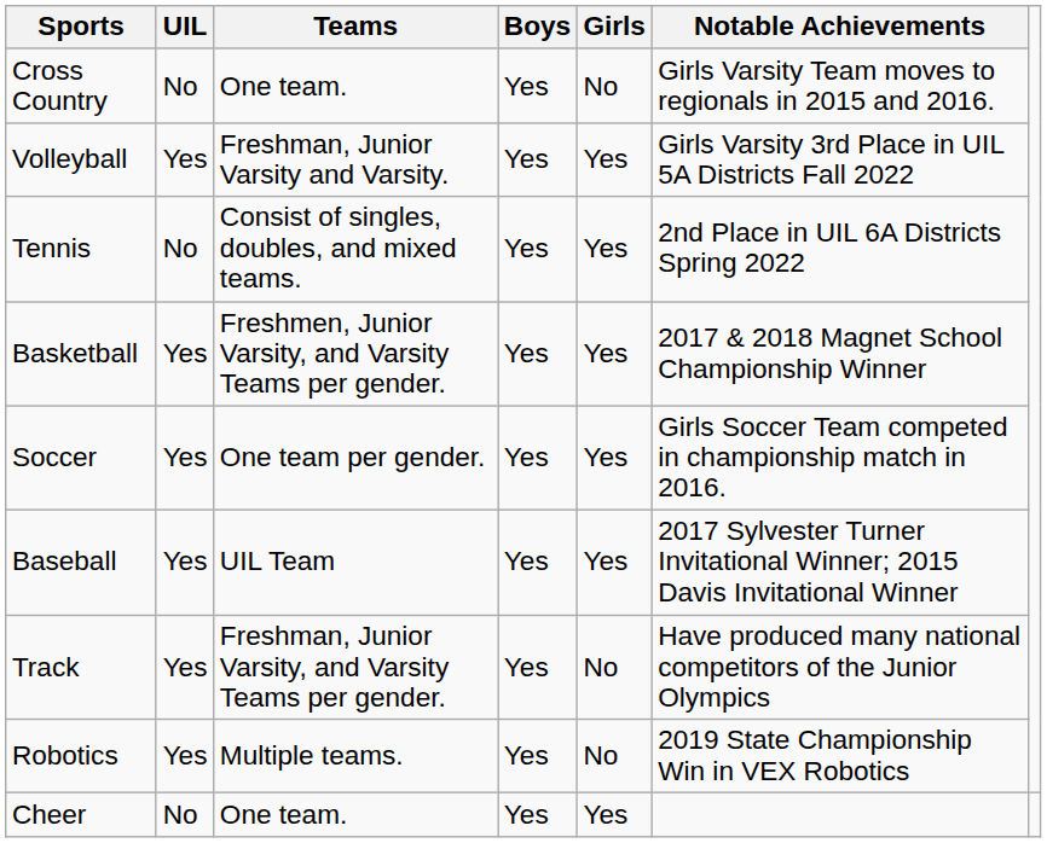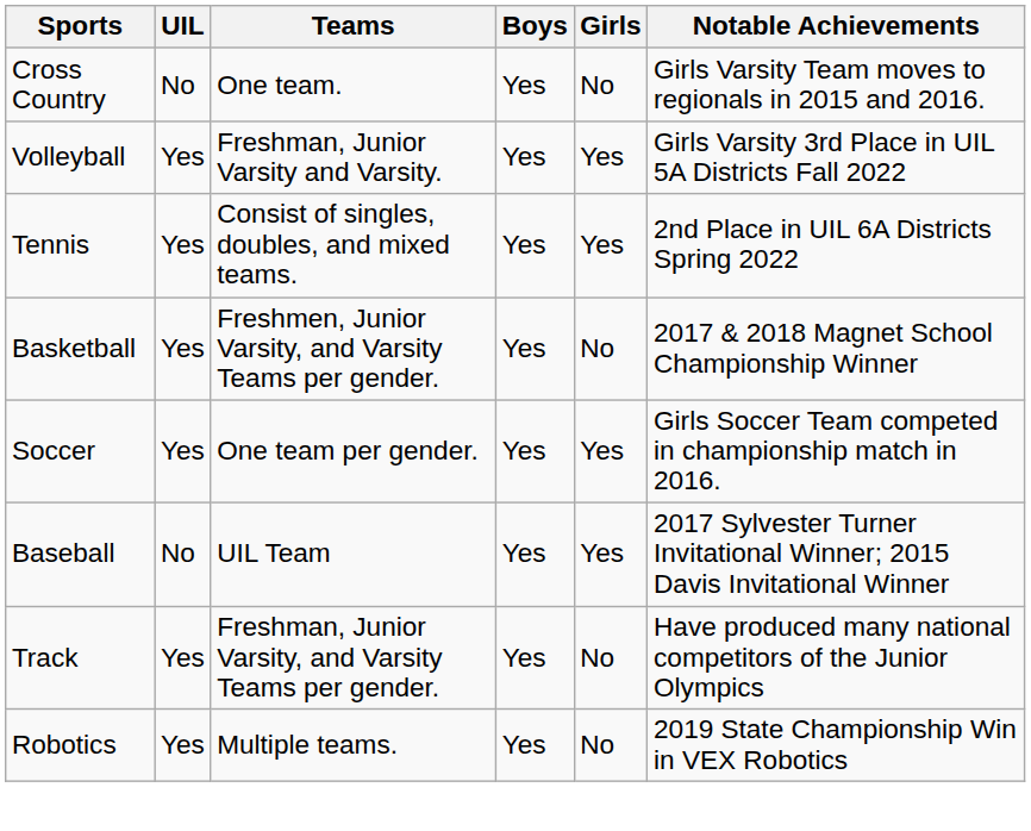 <table class="wikitable">
 <tr>
 <th>Sports</th>
 <th>UIL</th>
 <th>Teams</th>
 <th>Boys</th>
 <th>Girls</th>
 <th>Notable Achievements</th>
 </tr>
 <tr>
 <td>Cross Country</td>
 <td>No</td>
 <td>One team.</td>
 <td>Yes</td>
 <td>No</td>
 <td>Girls Varsity Team moves to regionals in 2015 and 2016.</td>
 </tr>
 <tr>
 <td>Volleyball</td>
 <td>Yes</td>
 <td>Freshman, Junior Varsity and Varsity.</td>
 <td>Yes</td>
 <td>Yes</td>
 <td>Girls Varsity 3rd Place in UIL 5A Districts Fall 2022</td>
 </tr>
 <tr>
 <td>Tennis</td>
-<td>No</td>
+<td>Yes</td>
 <td>Consist of singles, doubles, and mixed teams.</td>
 <td>Yes</td>
 <td>Yes</td>
 <td>2nd Place in UIL 6A Districts Spring 2022</td>
 </tr>
 <tr>
 <td>Basketball</td>
 <td>Yes</td>
 <td>Freshmen, Junior Varsity, and Varsity Teams per gender.</td>
 <td>Yes</td>
-<td>Yes</td>
+<td>No</td>
 <td>2017 & 2018 Magnet School Championship Winner</td>
 </tr>
 <tr>
 <td>Soccer</td>
 <td>Yes</td>
 <td>One team per gender.</td>
 <td>Yes</td>
 <td>Yes</td>
 <td>Girls Soccer Team competed in championship match in 2016.</td>
 </tr>
 <tr>
 <td>Baseball</td>
-<td>Yes</td>
+<td>No</td>
 <td>UIL Team</td>
 <td>Yes</td>
 <td>Yes</td>
 <td>2017 Sylvester Turner Invitational Winner; 2015 Davis Invitational Winner</td>
 </tr>
 <tr>
 <td>Track</td>
 <td>Yes</td>
 <td>Freshman, Junior Varsity, and Varsity Teams per gender.</td>
 <td>Yes</td>
 <td>No</td>
 <td>Have produced many national competitors of the Junior Olympics</td>
 </tr>
 <tr>
 <td>Robotics</td>
 <td>Yes</td>
 <td>Multiple teams.</td>
 <td>Yes</td>
 <td>No</td>
 <td>2019 State Championship Win in VEX Robotics</td>
 </tr>
-<tr>
-<td>Cheer</td>
-<td>No</td>
-<td>One team.</td>
-<td>Yes</td>
-<td>Yes</td>
-<td></td>
-<td></td>
-</tr>
 </table>
